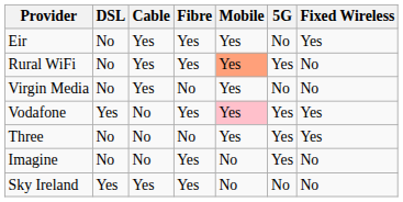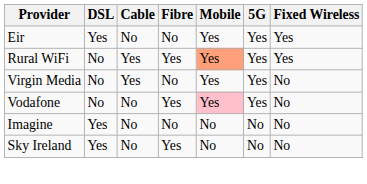 <table class="wikitable">
 <tr>
 <th>Provider</th>
 <th>DSL</th>
 <th>Cable</th>
 <th>Fibre</th>
 <th>Mobile</th>
 <th>5G</th>
 <th>Fixed Wireless</th>
 </tr>
 <tr>
 <td>Eir</td>
+<td>Yes</td>
+<td>No</td>
 <td>No</td>
 <td>Yes</td>
 <td>Yes</td>
-<td>Yes</td>
-<td>No</td>
 <td>Yes</td>
 </tr>
 <tr>
 <td>Rural WiFi</td>
 <td>No</td>
 <td>Yes</td>
 <td>Yes</td>
 <td style="background: lightsalmon;">Yes</td>
 <td>Yes</td>
-<td>No</td>
+<td>Yes</td>
 </tr>
 <tr>
 <td>Virgin Media</td>
 <td>No</td>
 <td>Yes</td>
 <td>No</td>
 <td>Yes</td>
-<td>No</td>
+<td>Yes</td>
 <td>No</td>
 </tr>
 <tr>
 <td>Vodafone</td>
-<td>Yes</td>
+<td>No</td>
 <td>No</td>
 <td>Yes</td>
 <td style="background: pink;">Yes</td>
 <td>Yes</td>
-<td>Yes</td>
+<td>No</td>
 </tr>
 <tr>
-<td>Three</td>
+<td>Imagine</td>
+<td>Yes</td>
 <td>No</td>
 <td>No</td>
 <td>No</td>
-<td>Yes</td>
-<td>Yes</td>
-<td>Yes</td>
-</tr>
-<tr>
-<td>Imagine</td>
 <td>No</td>
-<td>No</td>
-<td>Yes</td>
-<td>No</td>
-<td>Yes</td>
 <td>No</td>
 </tr>
 <tr>
 <td>Sky Ireland</td>
 <td>Yes</td>
-<td>Yes</td>
+<td>No</td>
 <td>Yes</td>
 <td>No</td>
 <td>No</td>
 <td>No</td>
 </tr>
 </table>
